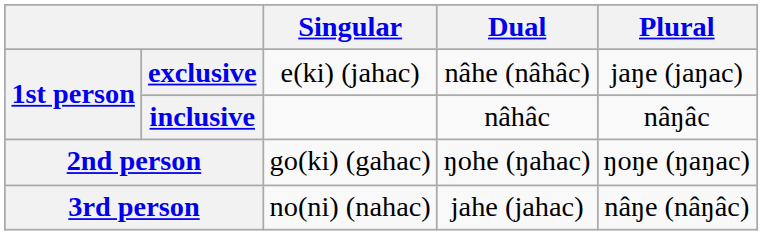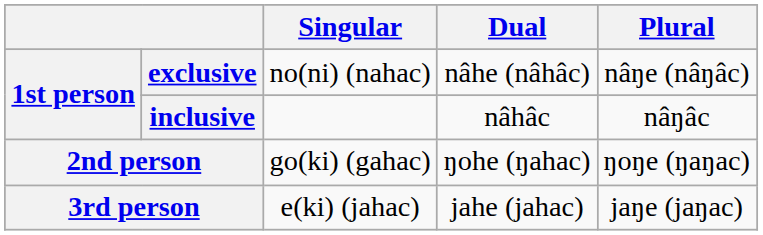 <table class="wikitable" style="text-align: center;">
 <tr>
 <th colspan=2></th>
 <th><a href='#'>Singular</a></th>
 <th><a href='#'>Dual</a></th>
 <th><a href='#'>Plural</a></th>
 </tr>
 <tr>
 <th rowspan=2><a href='#'>1st person</a></th>
 <th><a href='#'>exclusive</a></th>
-<td>e(ki) (jahac)</td>
+<td>no(ni) (nahac)</td>
 <td>nâhe (nâhâc)</td>
-<td>jaŋe (jaŋac)</td>
+<td>nâŋe (nâŋâc)</td>
 </tr>
 <tr>
 <th><a href='#'>inclusive</a></th>
 <td></td>
 <td>nâhâc</td>
 <td>nâŋâc</td>
 </tr>
 <tr>
 <th colspan=2><a href='#'>2nd person</a></th>
 <td>go(ki) (gahac)</td>
 <td>ŋohe (ŋahac)</td>
 <td>ŋoŋe (ŋaŋac)</td>
 </tr>
 <tr>
 <th colspan=2><a href='#'>3rd person</a></th>
-<td>no(ni) (nahac)</td>
+<td>e(ki) (jahac)</td>
 <td>jahe (jahac)</td>
-<td>nâŋe (nâŋâc)</td>
+<td>jaŋe (jaŋac)</td>
 </tr>
 </table>
